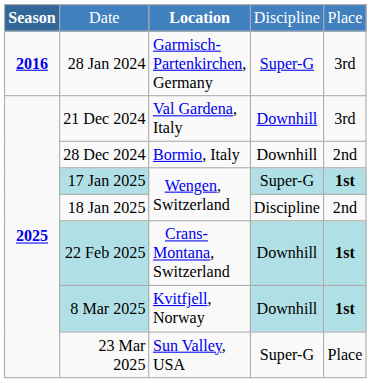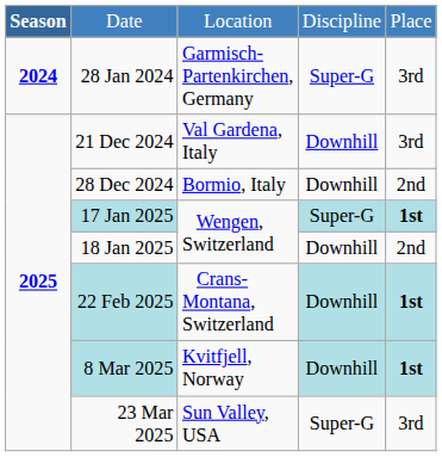 <table class="wikitable"  style="font-size:95%; text-align:center; border:gray solid 1px; width:40%;">
 <tr style="background:#369; color:white;">
 <td rowspan="2" colspan="1" width="5%"><strong>Season</strong></td>
 </tr>
 <tr style="background-color:#4180be; color:white;">
 <td>Date</td>
-<td><strong>Location</strong></td>
+<td>Location</td>
 <td>Discipline</td>
 <td>Place</td>
 </tr>
 <tr>
-<td><strong><a href='#'>2016</a></strong></td>
+<td><strong><a href='#'>2024</a></strong></td>
 <td align=right>28 Jan 2024</td>
 <td align=left> <a href='#'>Garmisch-Partenkirchen</a>, Germany</td>
 <td><a href='#'>Super-G</a></td>
 <td>3rd</td>
 </tr>
 <tr>
 <td rowspan=7><strong><a href='#'>2025</a></strong></td>
 <td align=right>21 Dec 2024</td>
 <td align=left> <a href='#'>Val Gardena</a>, Italy</td>
 <td><a href='#'>Downhill</a></td>
 <td>3rd</td>
 </tr>
 <tr>
 <td align=right>28 Dec 2024</td>
 <td align=left> <a href='#'>Bormio</a>, Italy</td>
 <td>Downhill</td>
 <td>2nd</td>
 </tr>
 <tr>
 <td align=right bgcolor="#BOEOE6">17 Jan 2025</td>
 <td align=left rowspan=2>   <a href='#'>Wengen</a>, Switzerland</td>
 <td bgcolor="#BOEOE6">Super-G</td>
 <td bgcolor="#BOEOE6"><strong>1st</strong></td>
 </tr>
 <tr>
 <td align=right>18 Jan 2025</td>
-<td>Discipline</td>
+<td>Downhill</td>
 <td>2nd</td>
 </tr>
 <tr>
 <td align=right bgcolor="#BOEOE6">22 Feb 2025</td>
 <td align=left>   <a href='#'>Crans-Montana</a>, Switzerland</td>
 <td bgcolor="#BOEOE6">Downhill</td>
 <td bgcolor="#BOEOE6"><strong>1st</strong></td>
 </tr>
 <tr>
 <td align=right bgcolor="#BOEOE6">8 Mar 2025</td>
 <td align=left> <a href='#'>Kvitfjell</a>, Norway</td>
 <td bgcolor="#BOEOE6">Downhill</td>
 <td bgcolor="#BOEOE6"><strong>1st</strong></td>
 </tr>
 <tr>
 <td align=right>23 Mar 2025</td>
 <td align=left> <a href='#'>Sun Valley</a>, USA</td>
 <td>Super-G</td>
-<td>Place</td>
+<td>3rd</td>
 </tr>
 </table>
